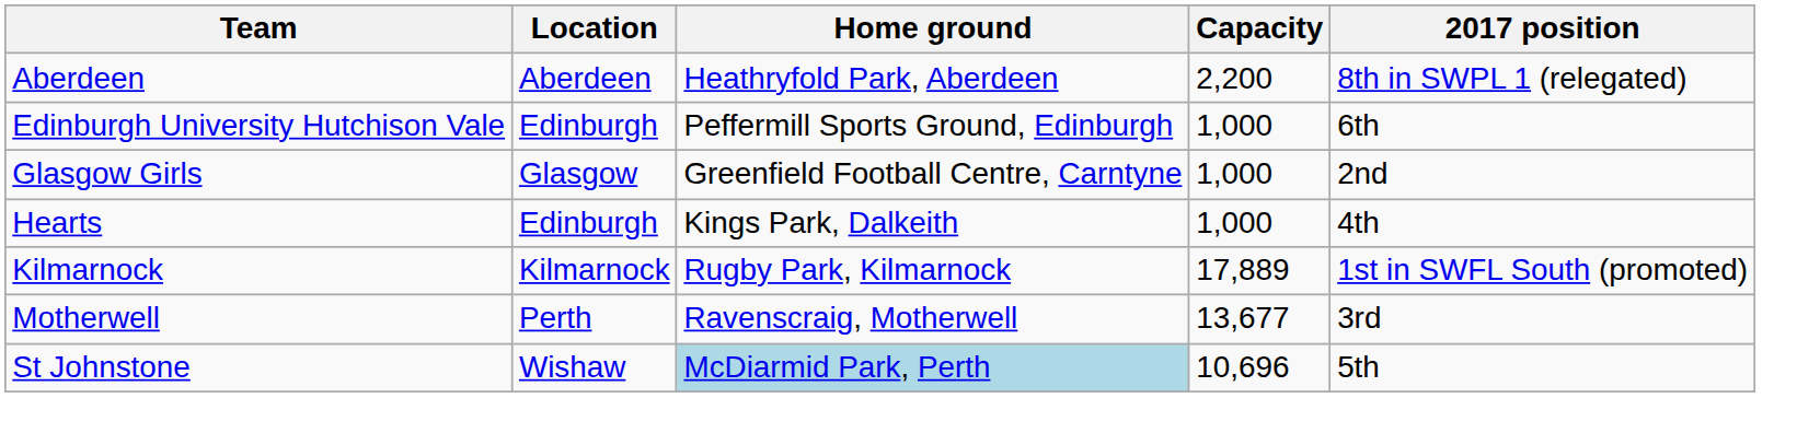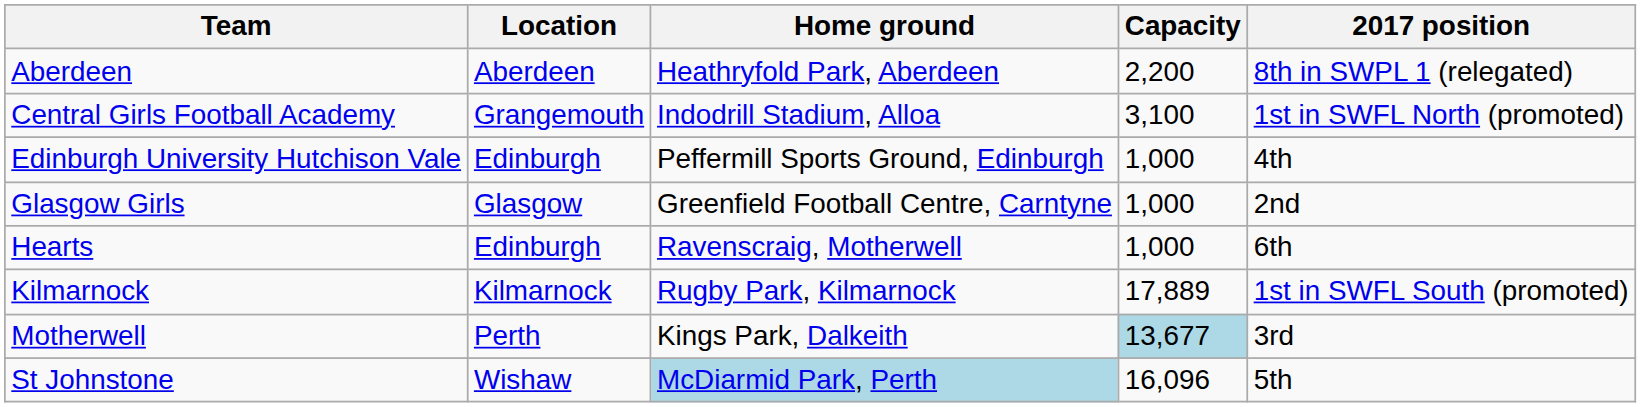 <table class="wikitable sortable">
 <tr>
 <th>Team</th>
 <th>Location</th>
 <th>Home ground</th>
 <th>Capacity</th>
 <th data-sort-type="number">2017 position</th>
 </tr>
 <tr>
 <td><a href='#'>Aberdeen</a></td>
 <td><a href='#'>Aberdeen</a></td>
 <td><a href='#'>Heathryfold Park</a>, <a href='#'>Aberdeen</a></td>
 <td>2,200</td>
 <td><a href='#'>8th in SWPL 1</a> (relegated)</td>
 </tr>
 <tr>
+<td><a href='#'>Central Girls Football Academy</a></td>
+<td><a href='#'>Grangemouth</a></td>
+<td><a href='#'>Indodrill Stadium</a>, <a href='#'>Alloa</a></td>
+<td>3,100</td>
+<td><a href='#'>1st in SWFL North</a> (promoted)</td>
+</tr>
+<tr>
 <td><a href='#'>Edinburgh University Hutchison Vale</a></td>
 <td><a href='#'>Edinburgh</a></td>
 <td>Peffermill Sports Ground, <a href='#'>Edinburgh</a></td>
 <td>1,000</td>
-<td>6th</td>
+<td>4th</td>
 </tr>
 <tr>
 <td><a href='#'>Glasgow Girls</a></td>
 <td><a href='#'>Glasgow</a></td>
 <td>Greenfield Football Centre, <a href='#'>Carntyne</a></td>
 <td>1,000</td>
 <td>2nd</td>
 </tr>
 <tr>
 <td><a href='#'>Hearts</a></td>
 <td><a href='#'>Edinburgh</a></td>
-<td>Kings Park, <a href='#'>Dalkeith</a></td>
+<td><a href='#'>Ravenscraig</a>, <a href='#'>Motherwell</a></td>
 <td>1,000</td>
-<td>4th</td>
+<td>6th</td>
 </tr>
 <tr>
 <td><a href='#'>Kilmarnock</a></td>
 <td><a href='#'>Kilmarnock</a></td>
 <td><a href='#'>Rugby Park</a>, <a href='#'>Kilmarnock</a></td>
 <td>17,889</td>
 <td><a href='#'>1st in SWFL South</a> (promoted)</td>
 </tr>
 <tr>
 <td><a href='#'>Motherwell</a></td>
 <td><a href='#'>Perth</a></td>
-<td><a href='#'>Ravenscraig</a>, <a href='#'>Motherwell</a></td>
-<td>13,677</td>
+<td>Kings Park, <a href='#'>Dalkeith</a></td>
+<td style="background: lightblue;">13,677</td>
 <td>3rd</td>
 </tr>
 <tr>
 <td><a href='#'>St Johnstone</a></td>
 <td><a href='#'>Wishaw</a></td>
 <td style="background: lightblue;"><a href='#'>McDiarmid Park</a>, <a href='#'>Perth</a></td>
-<td>10,696</td>
+<td>16,096</td>
 <td>5th</td>
 </tr>
 </table>
